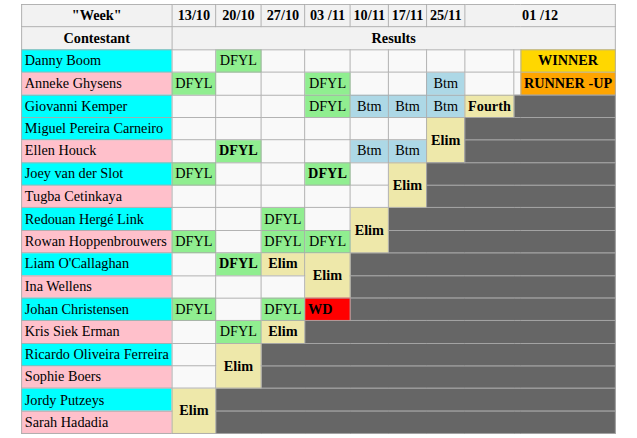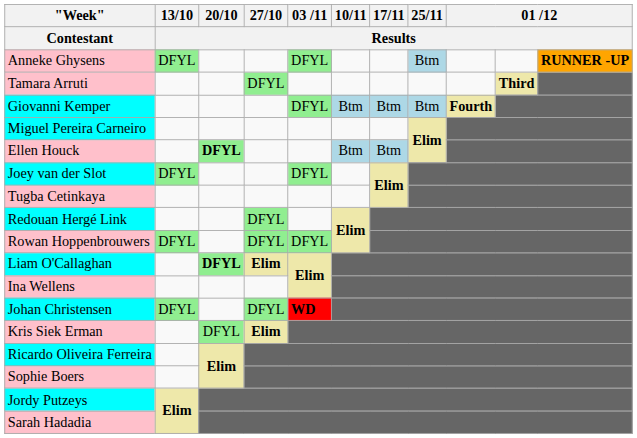 <table class="wikitable" style="margin:1em auto;">
 <tr>
 <th align="right">"Week"</th>
 <th>13/10</th>
 <th>20/10</th>
 <th>27/10</th>
 <th>03 /11</th>
 <th>10/11</th>
 <th>17/11</th>
 <th>25/11</th>
 <th colspan="3" align="center">01 /12</th>
 </tr>
 <tr>
 <th align=" center">Contestant</th>
 <th colspan="10" align="center">Results</th>
 </tr>
 <tr>
-<td Style="background:cyan;">Danny Boom</td>
-<td></td>
-<td Bgcolor="lightgreen" align="center">DFYL</td>
-<td></td>
-<td></td>
-<td></td>
-<td></td>
-<td></td>
-<td></td>
-<td></td>
-<td bgcolor="gold" align="center"><strong>WINNER</strong></td>
-</tr>
-<tr>
 <td Style="background:pink;">Anneke Ghysens</td>
 <td Bgcolor="lightgreen" align="center">DFYL</td>
 <td></td>
 <td></td>
 <td Bgcolor="lightgreen" align="center">DFYL</td>
 <td></td>
 <td></td>
 <td Bgcolor=" lightblue" align="center">Btm</td>
 <td></td>
 <td></td>
 <td bgcolor="orange" align="center"><strong>RUNNER -UP</strong></td>
+</tr>
+<tr>
+<td Style="background:pink;">Tamara Arruti</td>
+<td></td>
+<td></td>
+<td Bgcolor="lightgreen" align="center">DFYL</td>
+<td></td>
+<td></td>
+<td></td>
+<td></td>
+<td></td>
+<td bgcolor="palegoldenrod" align="center"><strong>Third</strong></td>
+<td colspan="1" bgcolor="666666"></td>
 </tr>
 <tr>
 <td Style="background:cyan;">Giovanni Kemper</td>
 <td></td>
 <td></td>
 <td></td>
 <td Bgcolor="lightgreen" align="center">DFYL</td>
 <td Bgcolor=" lightblue" align="center">Btm</td>
 <td Bgcolor=" lightblue" align="center">Btm</td>
 <td Bgcolor=" lightblue" align="center">Btm</td>
 <td bgcolor="palegoldenrod" align="center"><strong>Fourth</strong></td>
 <td colspan="2" bgcolor="666666"></td>
 </tr>
 <tr>
 <td Style="background:cyan;">Miguel Pereira Carneiro</td>
 <td></td>
 <td></td>
 <td></td>
 <td></td>
 <td></td>
 <td></td>
 <td Rowspan="2" bgcolor="palegoldenrod" align="center"><strong>Elim</strong></td>
 <td Colspan="3" bgcolor="666666"></td>
 </tr>
 <tr>
 <td Style="background:pink;">Ellen Houck</td>
 <td></td>
 <td Bgcolor="lightgreen" align="center"><strong>DFYL</strong></td>
 <td></td>
 <td></td>
 <td Bgcolor="lightblue" align="center">Btm</td>
 <td Bgcolor="lightblue" align="center">Btm</td>
 <td Colspan="3" bgcolor="666666"></td>
 </tr>
 <tr>
 <td Style="background:cyan;">Joey van der Slot</td>
 <td Bgcolor="lightgreen" align="center">DFYL</td>
 <td></td>
 <td></td>
-<td Bgcolor="lightgreen" align="center"><strong>DFYL</strong></td>
+<td Bgcolor="lightgreen" align="center">DFYL</td>
 <td></td>
 <td Rowspan="2" bgcolor="palegoldenrod" align="center"><strong>Elim</strong></td>
 <td Colspan="4" bgcolor="666666"></td>
 </tr>
 <tr>
 <td Style="background:pink;">Tugba Cetinkaya</td>
 <td></td>
 <td></td>
 <td></td>
 <td></td>
 <td></td>
 <td Colspan="4" bgcolor="666666"></td>
 </tr>
 <tr>
 <td Style="background:cyan;">Redouan Hergé Link</td>
 <td></td>
 <td></td>
 <td Bgcolor="lightgreen" align="center">DFYL</td>
 <td></td>
 <td Rowspan="2" bgcolor="palegoldenrod" align="center"><strong>Elim</strong></td>
 <td Colspan="5" bgcolor="666666"></td>
 </tr>
 <tr>
 <td Style="background:pink;">Rowan Hoppenbrouwers</td>
 <td Bgcolor="lightgreen" align="center">DFYL</td>
 <td></td>
 <td Bgcolor="lightgreen" align="center">DFYL</td>
 <td Bgcolor="lightgreen" align="center">DFYL</td>
 <td Colspan="5" bgcolor="666666"></td>
 </tr>
 <tr>
 <td Style="background:cyan;">Liam O'Callaghan</td>
 <td></td>
 <td Bgcolor="lightgreen" align="center"><strong>DFYL</strong></td>
 <td Rowspan="1" bgcolor="palegoldenrod" align="center"><strong>Elim</strong></td>
 <td Rowspan="2" bgcolor="palegoldenrod" align="center"><strong>Elim</strong></td>
 <td Colspan="6" bgcolor="666666"></td>
 </tr>
 <tr>
 <td Style="background:pink;">Ina Wellens</td>
 <td></td>
 <td></td>
 <td></td>
 <td Colspan="6" bgcolor="666666"></td>
 </tr>
 <tr>
 <td Style="background:cyan;">Johan Christensen</td>
 <td Bgcolor="lightgreen" align="center">DFYL</td>
 <td></td>
 <td Bgcolor="lightgreen" align="center">DFYL</td>
 <td Bgcolor ="red"><span> <strong>WD</strong> </span></td>
 <td Colspan="6" bgcolor="666666"></td>
 </tr>
 <tr>
 <td Style="background:pink;">Kris Siek Erman</td>
 <td></td>
 <td Bgcolor="lightgreen" align="center">DFYL</td>
 <td Rowspan="1" bgcolor="palegoldenrod" align="center"><strong>Elim</strong></td>
 <td Colspan="7" bgcolor="666666"></td>
 </tr>
 <tr>
 <td Style="background:cyan;">Ricardo Oliveira Ferreira</td>
 <td></td>
 <td Rowspan="2" bgcolor="palegoldenrod" align="center"><strong>Elim</strong></td>
 <td Colspan="8" bgcolor="666666"></td>
 </tr>
 <tr>
 <td Style="background:pink;">Sophie Boers</td>
 <td></td>
 <td Colspan="8" bgcolor="666666"></td>
 </tr>
 <tr>
 <td Style="background:cyan;">Jordy Putzeys</td>
 <td Rowspan="2" bgcolor="palegoldenrod" align="center"><strong>Elim</strong></td>
 <td Colspan="9" bgcolor="666666"></td>
 </tr>
 <tr>
 <td Style="background:pink;">Sarah Hadadia</td>
 <td Colspan="9" bgcolor="666666"></td>
 </tr>
 </table>
